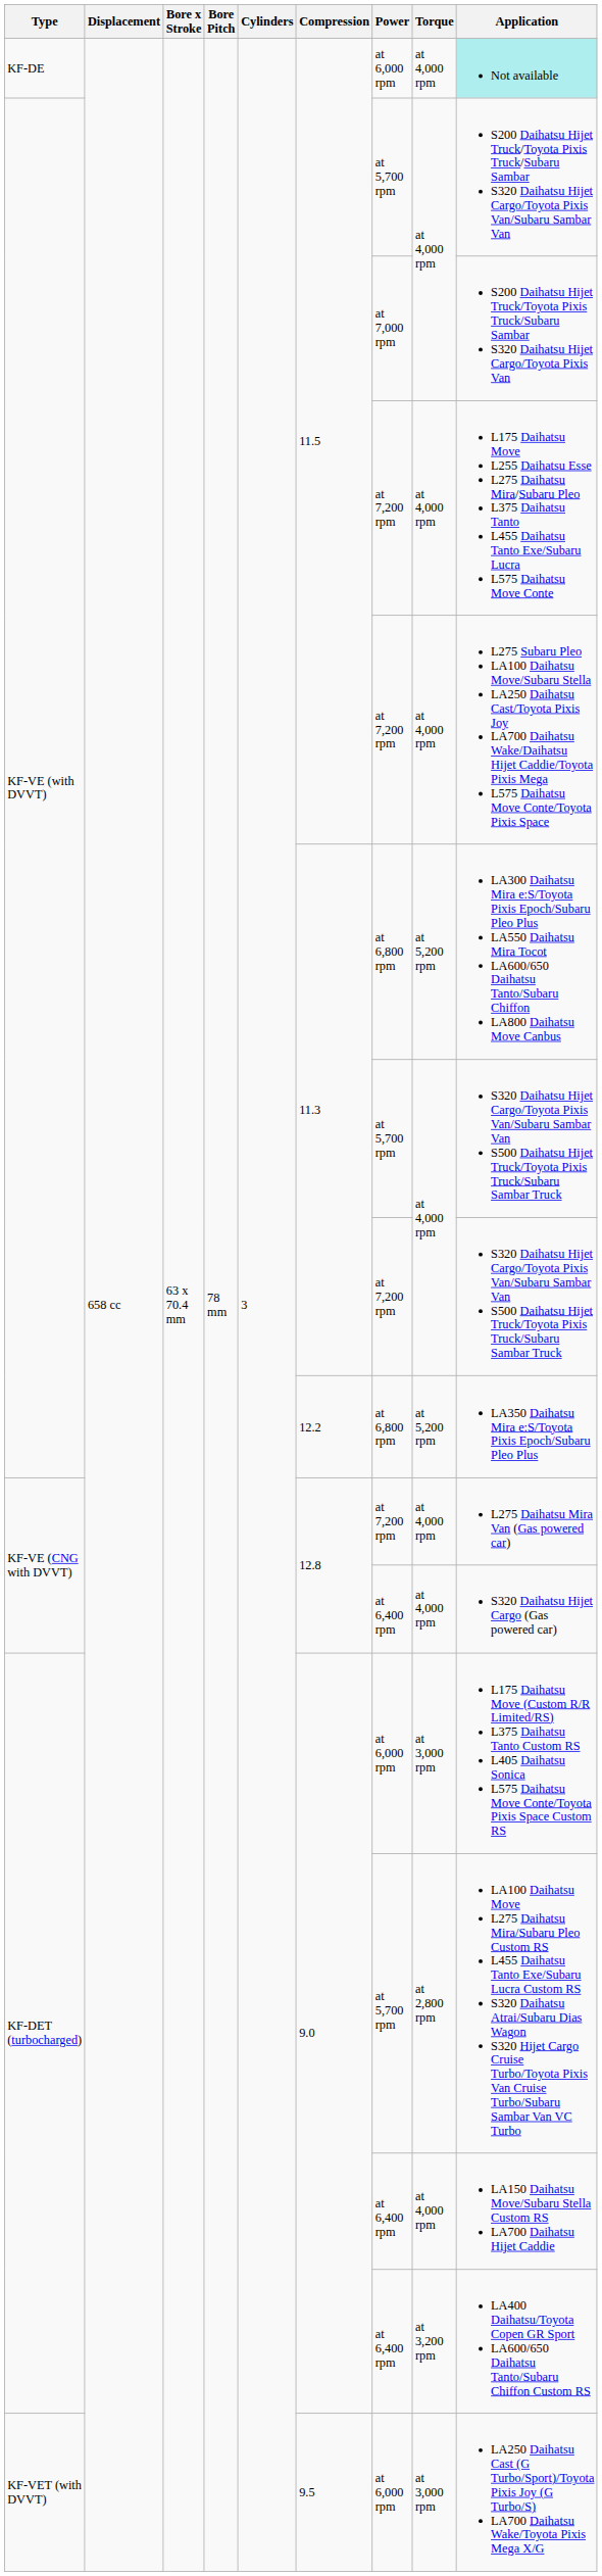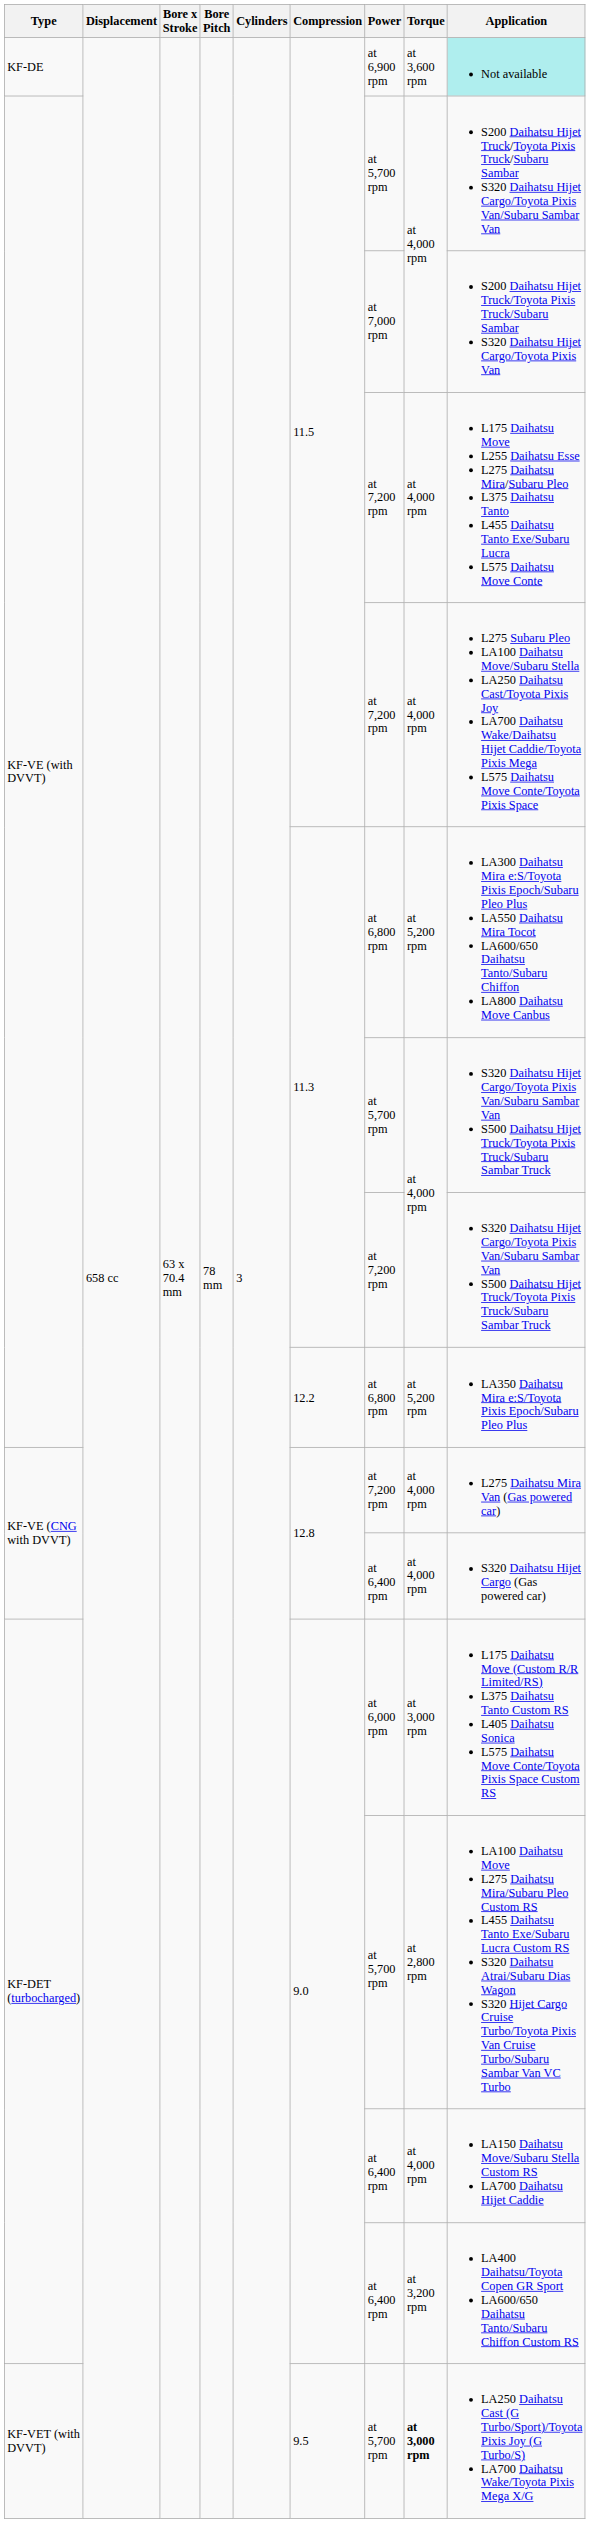 <table class="wikitable">
 <tr>
 <th>Type</th>
 <th>Displacement</th>
 <th>Bore x Stroke</th>
 <th>Bore Pitch</th>
 <th>Cylinders</th>
 <th>Compression</th>
 <th>Power</th>
 <th>Torque</th>
 <th>Application</th>
 </tr>
 <tr>
 <td rowspan="1">KF-DE</td>
 <td rowspan="18">658 cc</td>
 <td rowspan="18">63 x 70.4 mm</td>
 <td rowspan="18">78 mm</td>
 <td rowspan="18">3</td>
 <td rowspan="5">11.5</td>
-<td> at 6,000 rpm</td>
-<td rowspan="1"> at 4,000 rpm</td>
+<td> at 6,900 rpm</td>
+<td rowspan="1"> at 3,600 rpm</td>
 <td style="background: paleturquoise;"><br><ul><li>Not available</li></ul></td>
 </tr>
 <tr>
 <td rowspan="8">KF-VE (with DVVT)</td>
 <td> at 5,700 rpm</td>
 <td rowspan="2"> at 4,000 rpm</td>
 <td><br><ul><li>S200 <a href='#'>Daihatsu Hijet Truck</a>/<a href='#'>Toyota Pixis Truck</a>/<a href='#'>Subaru Sambar</a></li><li>S320 <a href='#'>Daihatsu Hijet Cargo/Toyota Pixis Van/Subaru Sambar Van</a></li></ul></td>
 </tr>
 <tr>
 <td> at 7,000 rpm</td>
 <td><br><ul><li>S200 <a href='#'>Daihatsu Hijet Truck/Toyota Pixis Truck/Subaru Sambar</a></li><li>S320 <a href='#'>Daihatsu Hijet Cargo/Toyota Pixis Van</a></li></ul></td>
 </tr>
 <tr>
 <td> at 7,200 rpm</td>
 <td> at 4,000 rpm</td>
 <td><br><ul><li>L175 <a href='#'>Daihatsu Move</a></li><li>L255 <a href='#'>Daihatsu Esse</a></li><li>L275 <a href='#'>Daihatsu Mira</a>/<a href='#'>Subaru Pleo</a></li><li>L375 <a href='#'>Daihatsu Tanto</a></li><li>L455 <a href='#'>Daihatsu Tanto Exe/Subaru Lucra</a></li><li>L575 <a href='#'>Daihatsu Move Conte</a></li></ul></td>
 </tr>
 <tr>
 <td> at 7,200 rpm</td>
 <td> at 4,000 rpm</td>
 <td><br><ul><li>L275 <a href='#'>Subaru Pleo</a></li><li>LA100 <a href='#'>Daihatsu Move/Subaru Stella</a></li><li>LA250 <a href='#'>Daihatsu Cast/Toyota Pixis Joy</a></li><li>LA700 <a href='#'>Daihatsu Wake/Daihatsu Hijet Caddie/Toyota Pixis Mega</a></li><li>L575 <a href='#'>Daihatsu Move Conte/Toyota Pixis Space</a></li></ul></td>
 </tr>
 <tr>
 <td rowspan="3">11.3</td>
 <td> at 6,800 rpm</td>
 <td> at 5,200 rpm</td>
 <td><br><ul><li>LA300 <a href='#'>Daihatsu Mira e:S/Toyota Pixis Epoch/Subaru Pleo Plus</a></li><li>LA550 <a href='#'>Daihatsu Mira Tocot</a></li><li>LA600/650 <a href='#'>Daihatsu Tanto/Subaru Chiffon</a></li><li>LA800 <a href='#'>Daihatsu Move Canbus</a></li></ul></td>
 </tr>
 <tr>
 <td> at 5,700 rpm</td>
 <td rowspan="2"> at 4,000 rpm</td>
 <td><br><ul><li>S320 <a href='#'>Daihatsu Hijet Cargo/Toyota Pixis Van/Subaru Sambar Van</a></li><li>S500 <a href='#'>Daihatsu Hijet Truck/Toyota Pixis Truck/Subaru Sambar Truck</a></li></ul></td>
 </tr>
 <tr>
 <td> at 7,200 rpm</td>
 <td><br><ul><li>S320 <a href='#'>Daihatsu Hijet Cargo/Toyota Pixis Van/Subaru Sambar Van</a></li><li>S500 <a href='#'>Daihatsu Hijet Truck/Toyota Pixis Truck/Subaru Sambar Truck</a></li></ul></td>
 </tr>
 <tr>
 <td>12.2</td>
 <td> at 6,800 rpm</td>
 <td> at 5,200 rpm</td>
 <td><br><ul><li>LA350 <a href='#'>Daihatsu Mira e:S/Toyota Pixis Epoch/Subaru Pleo Plus</a></li></ul></td>
 </tr>
 <tr>
 <td rowspan="2">KF-VE (<a href='#'>CNG</a> with DVVT)</td>
 <td rowspan="2">12.8</td>
 <td> at 7,200 rpm</td>
 <td rowspan="1"> at 4,000 rpm</td>
 <td><br><ul><li>L275 <a href='#'>Daihatsu Mira Van</a> (<a href='#'>Gas powered car</a>)</li></ul></td>
 </tr>
 <tr>
 <td rowspan="1"><br> at 6,400 rpm</td>
 <td rowspan="1"> at 4,000 rpm</td>
 <td><br><ul><li>S320 <a href='#'>Daihatsu Hijet Cargo</a> (Gas powered car)</li></ul></td>
 </tr>
 <tr>
 <td rowspan="4">KF-DET (<a href='#'>turbocharged</a>)</td>
 <td rowspan="4">9.0</td>
 <td> at 6,000 rpm</td>
 <td> at 3,000 rpm</td>
 <td><br><ul><li>L175 <a href='#'>Daihatsu Move (Custom R/R Limited/RS)</a></li><li>L375 <a href='#'>Daihatsu Tanto Custom RS</a></li><li>L405 <a href='#'>Daihatsu Sonica</a></li><li>L575 <a href='#'>Daihatsu Move Conte/Toyota Pixis Space Custom RS</a></li></ul></td>
 </tr>
 <tr>
 <td rowspan="1"><br> at 5,700 rpm</td>
 <td> at 2,800 rpm</td>
 <td><br><ul><li>LA100 <a href='#'>Daihatsu Move</a></li><li>L275 <a href='#'>Daihatsu Mira/Subaru Pleo Custom RS</a></li><li>L455 <a href='#'>Daihatsu Tanto Exe/Subaru Lucra Custom RS</a></li><li>S320 <a href='#'>Daihatsu Atrai/Subaru Dias Wagon</a></li><li>S320 <a href='#'>Hijet Cargo Cruise Turbo/Toyota Pixis Van Cruise Turbo/Subaru Sambar Van VC Turbo</a></li></ul></td>
 </tr>
 <tr>
 <td rowspan="1"><br> at 6,400 rpm</td>
 <td> at 4,000 rpm</td>
 <td><br><ul><li>LA150 <a href='#'>Daihatsu Move/Subaru Stella Custom RS</a></li><li>LA700 <a href='#'>Daihatsu Hijet Caddie</a></li></ul></td>
 </tr>
 <tr>
 <td rowspan="1"><br> at 6,400 rpm</td>
 <td> at 3,200 rpm</td>
 <td><br><ul><li>LA400 <a href='#'>Daihatsu/Toyota Copen GR Sport</a></li><li>LA600/650 <a href='#'>Daihatsu Tanto/Subaru Chiffon Custom RS</a></li></ul></td>
 </tr>
 <tr>
 <td rowspan="4">KF-VET (with DVVT)</td>
 <td rowspan="4">9.5</td>
-<td> at 6,000 rpm</td>
-<td> at 3,000 rpm</td>
+<td> at 5,700 rpm</td>
+<td><strong> at 3,000 rpm</strong></td>
 <td><br><ul><li>LA250 <a href='#'>Daihatsu Cast (G Turbo/Sport)/Toyota Pixis Joy (G Turbo/S)</a></li><li>LA700 <a href='#'>Daihatsu Wake/Toyota Pixis Mega X/G</a></li></ul></td>
 </tr>
 </table>
